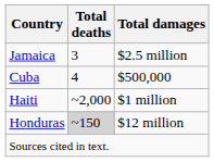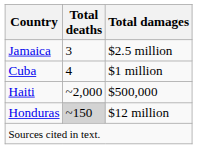 <table class="wikitable" style="float:right; margin:0 0 0.5em 1em; float:right;">
 <tr style="text-align:center;">
 <th><strong>Country</strong></th>
 <th>Total<br>deaths</th>
 <th>Total damages</th>
 </tr>
 <tr>
 <td><a href='#'>Jamaica</a></td>
 <td>3</td>
 <td>$2.5 million</td>
 </tr>
 <tr>
 <td><a href='#'>Cuba</a></td>
 <td>4</td>
-<td>$500,000</td>
+<td>$1 million</td>
 </tr>
 <tr>
 <td><a href='#'>Haiti</a></td>
 <td>~2,000</td>
-<td>$1 million</td>
+<td>$500,000</td>
 </tr>
 <tr>
 <td><a href='#'>Honduras</a></td>
 <td style="background: lightgrey;">~150</td>
 <td>$12 million</td>
 </tr>
 <tr>
 <td colspan = 9><small>Sources cited in text.</small></td>
 </tr>
 </table>
